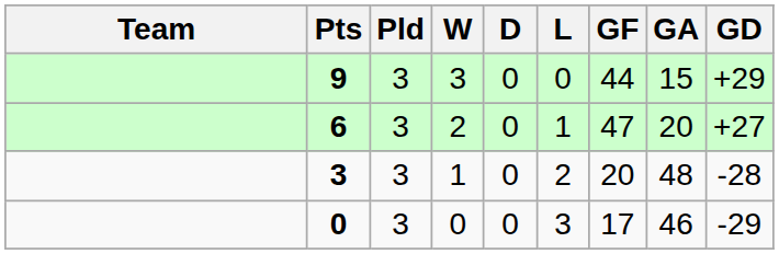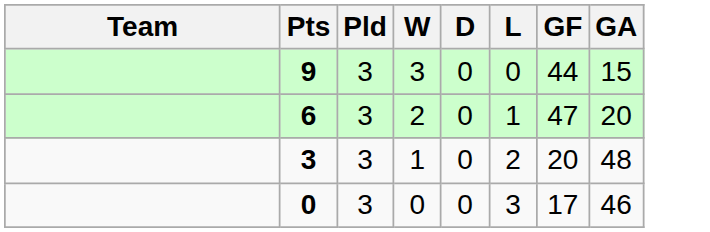 <table class="wikitable" style="text-align:center;">
 <tr>
 <th width=150>Team</th>
 <th width=20>Pts</th>
 <th width=20>Pld</th>
 <th width=20>W</th>
 <th width=20>D</th>
 <th width=20>L</th>
 <th width=20>GF</th>
 <th width=20>GA</th>
-<th width=25>GD</th>
 </tr>
 <tr bgcolor=#ccffcc>
 <td align="left"></td>
 <td><strong>9</strong></td>
 <td>3</td>
 <td>3</td>
 <td>0</td>
 <td>0</td>
 <td>44</td>
 <td>15</td>
-<td>+29</td>
 </tr>
 <tr bgcolor=#ccffcc>
 <td align="left"></td>
 <td><strong>6</strong></td>
 <td>3</td>
 <td>2</td>
 <td>0</td>
 <td>1</td>
 <td>47</td>
 <td>20</td>
-<td>+27</td>
 </tr>
 <tr>
 <td align="left"></td>
 <td><strong>3</strong></td>
 <td>3</td>
 <td>1</td>
 <td>0</td>
 <td>2</td>
 <td>20</td>
 <td>48</td>
-<td>-28</td>
 </tr>
 <tr>
 <td align="left"></td>
 <td><strong>0</strong></td>
 <td>3</td>
 <td>0</td>
 <td>0</td>
 <td>3</td>
 <td>17</td>
 <td>46</td>
-<td>-29</td>
 </tr>
 </table>
